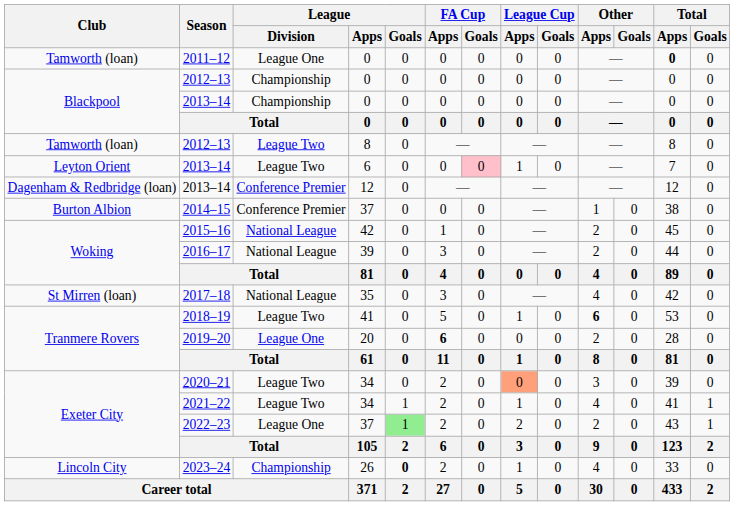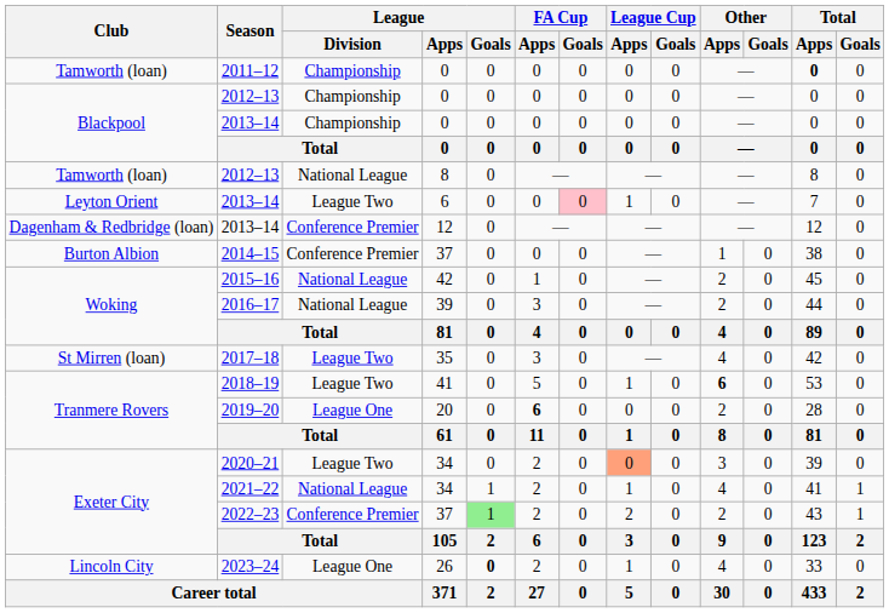 <table class="wikitable" style="text-align: center;">
 <tr>
 <th rowspan="2">Club</th>
 <th rowspan="2">Season</th>
 <th colspan="3">League</th>
 <th colspan="2"><a href='#'>FA Cup</a></th>
 <th colspan="2"><a href='#'>League Cup</a></th>
 <th colspan="2">Other</th>
 <th colspan="2">Total</th>
 </tr>
 <tr>
 <th>Division</th>
 <th>Apps</th>
 <th>Goals</th>
 <th>Apps</th>
 <th>Goals</th>
 <th>Apps</th>
 <th>Goals</th>
 <th>Apps</th>
 <th>Goals</th>
 <th>Apps</th>
 <th>Goals</th>
 </tr>
 <tr>
 <td><a href='#'>Tamworth</a> (loan)</td>
 <td><a href='#'>2011–12</a></td>
-<td>League One</td>
+<td><a href='#'>Championship</a></td>
 <td>0</td>
 <td>0</td>
 <td>0</td>
 <td>0</td>
 <td>0</td>
 <td>0</td>
 <td colspan="2">—</td>
 <td><strong>0</strong></td>
 <td>0</td>
 </tr>
 <tr>
 <td rowspan="3" valign="center"><a href='#'>Blackpool</a></td>
 <td><a href='#'>2012–13</a></td>
 <td>Championship</td>
 <td>0</td>
 <td>0</td>
 <td>0</td>
 <td>0</td>
 <td>0</td>
 <td>0</td>
 <td colspan="2">—</td>
 <td>0</td>
 <td>0</td>
 </tr>
 <tr>
 <td><a href='#'>2013–14</a></td>
 <td>Championship</td>
 <td>0</td>
 <td>0</td>
 <td>0</td>
 <td>0</td>
 <td>0</td>
 <td>0</td>
 <td colspan="2">—</td>
 <td>0</td>
 <td>0</td>
 </tr>
 <tr>
 <th colspan="2">Total</th>
 <th>0</th>
 <th>0</th>
 <th>0</th>
 <th>0</th>
 <th>0</th>
 <th>0</th>
 <th colspan="2">—</th>
 <th>0</th>
 <th>0</th>
 </tr>
 <tr>
 <td><a href='#'>Tamworth</a> (loan)</td>
 <td><a href='#'>2012–13</a></td>
-<td><a href='#'>League Two</a></td>
+<td>National League</td>
 <td>8</td>
 <td>0</td>
 <td colspan="2">—</td>
 <td colspan="2">—</td>
 <td colspan="2">—</td>
 <td>8</td>
 <td>0</td>
 </tr>
 <tr>
 <td rowspan="1" valign="center"><a href='#'>Leyton Orient</a></td>
 <td><a href='#'>2013–14</a></td>
 <td>League Two</td>
 <td>6</td>
 <td>0</td>
 <td>0</td>
 <td style="background: pink;">0</td>
 <td>1</td>
 <td>0</td>
 <td colspan="2">—</td>
 <td>7</td>
 <td>0</td>
 </tr>
 <tr>
 <td><a href='#'>Dagenham & Redbridge</a> (loan)</td>
 <td>2013–14</td>
 <td><a href='#'>Conference Premier</a></td>
 <td>12</td>
 <td>0</td>
 <td colspan="2">—</td>
 <td colspan="2">—</td>
 <td colspan="2">—</td>
 <td>12</td>
 <td>0</td>
 </tr>
 <tr>
 <td><a href='#'>Burton Albion</a></td>
 <td><a href='#'>2014–15</a></td>
 <td>Conference Premier</td>
 <td>37</td>
 <td>0</td>
 <td>0</td>
 <td>0</td>
 <td colspan="2">—</td>
 <td>1</td>
 <td>0</td>
 <td>38</td>
 <td>0</td>
 </tr>
 <tr>
 <td rowspan="3" valign="center"><a href='#'>Woking</a></td>
 <td><a href='#'>2015–16</a></td>
 <td><a href='#'>National League</a></td>
 <td>42</td>
 <td>0</td>
 <td>1</td>
 <td>0</td>
 <td colspan="2">—</td>
 <td>2</td>
 <td>0</td>
 <td>45</td>
 <td>0</td>
 </tr>
 <tr>
 <td><a href='#'>2016–17</a></td>
 <td>National League</td>
 <td>39</td>
 <td>0</td>
 <td>3</td>
 <td>0</td>
 <td colspan="2">—</td>
 <td>2</td>
 <td>0</td>
 <td>44</td>
 <td>0</td>
 </tr>
 <tr>
 <th colspan="2">Total</th>
 <th>81</th>
 <th>0</th>
 <th>4</th>
 <th>0</th>
 <th>0</th>
 <th>0</th>
 <th>4</th>
 <th>0</th>
 <th>89</th>
 <th>0</th>
 </tr>
 <tr>
 <td><a href='#'>St Mirren</a> (loan)</td>
 <td><a href='#'>2017–18</a></td>
-<td>National League</td>
+<td><a href='#'>League Two</a></td>
 <td>35</td>
 <td>0</td>
 <td>3</td>
 <td>0</td>
 <td colspan="2">—</td>
 <td>4</td>
 <td>0</td>
 <td>42</td>
 <td>0</td>
 </tr>
 <tr>
 <td rowspan="3" valign="center"><a href='#'>Tranmere Rovers</a></td>
 <td><a href='#'>2018–19</a></td>
 <td>League Two</td>
 <td>41</td>
 <td>0</td>
 <td>5</td>
 <td>0</td>
 <td>1</td>
 <td>0</td>
 <td><strong>6</strong></td>
 <td>0</td>
 <td>53</td>
 <td>0</td>
 </tr>
 <tr>
 <td><a href='#'>2019–20</a></td>
 <td><a href='#'>League One</a></td>
 <td>20</td>
 <td>0</td>
 <td><strong>6</strong></td>
 <td>0</td>
 <td>0</td>
 <td>0</td>
 <td>2</td>
 <td>0</td>
 <td>28</td>
 <td>0</td>
 </tr>
 <tr>
 <th colspan="2">Total</th>
 <th>61</th>
 <th>0</th>
 <th>11</th>
 <th>0</th>
 <th>1</th>
 <th>0</th>
 <th>8</th>
 <th>0</th>
 <th>81</th>
 <th>0</th>
 </tr>
 <tr>
 <td rowspan="4"><a href='#'>Exeter City</a></td>
 <td><a href='#'>2020–21</a></td>
 <td>League Two</td>
 <td>34</td>
 <td>0</td>
 <td>2</td>
 <td>0</td>
 <td style="background: lightsalmon;">0</td>
 <td>0</td>
 <td>3</td>
 <td>0</td>
 <td>39</td>
 <td>0</td>
 </tr>
 <tr>
 <td><a href='#'>2021–22</a></td>
-<td>League Two</td>
+<td><a href='#'>National League</a></td>
 <td>34</td>
 <td>1</td>
 <td>2</td>
 <td>0</td>
 <td>1</td>
 <td>0</td>
 <td>4</td>
 <td>0</td>
 <td>41</td>
 <td>1</td>
 </tr>
 <tr>
 <td><a href='#'>2022–23</a></td>
-<td>League One</td>
+<td><a href='#'>Conference Premier</a></td>
 <td>37</td>
 <td style="background: lightgreen;">1</td>
 <td>2</td>
 <td>0</td>
 <td>2</td>
 <td>0</td>
 <td>2</td>
 <td>0</td>
 <td>43</td>
 <td>1</td>
 </tr>
 <tr>
 <th colspan="2">Total</th>
 <th>105</th>
 <th>2</th>
 <th>6</th>
 <th>0</th>
 <th>3</th>
 <th>0</th>
 <th>9</th>
 <th>0</th>
 <th>123</th>
 <th>2</th>
 </tr>
 <tr>
 <td><a href='#'>Lincoln City</a></td>
 <td><a href='#'>2023–24</a></td>
-<td><a href='#'>Championship</a></td>
+<td>League One</td>
 <td>26</td>
 <td><strong>0</strong></td>
 <td>2</td>
 <td>0</td>
 <td>1</td>
 <td>0</td>
 <td>4</td>
 <td>0</td>
 <td>33</td>
 <td>0</td>
 </tr>
 <tr>
 <th colspan="3">Career total</th>
 <th>371</th>
 <th>2</th>
 <th>27</th>
 <th>0</th>
 <th>5</th>
 <th>0</th>
 <th>30</th>
 <th>0</th>
 <th>433</th>
 <th>2</th>
 </tr>
 </table>
